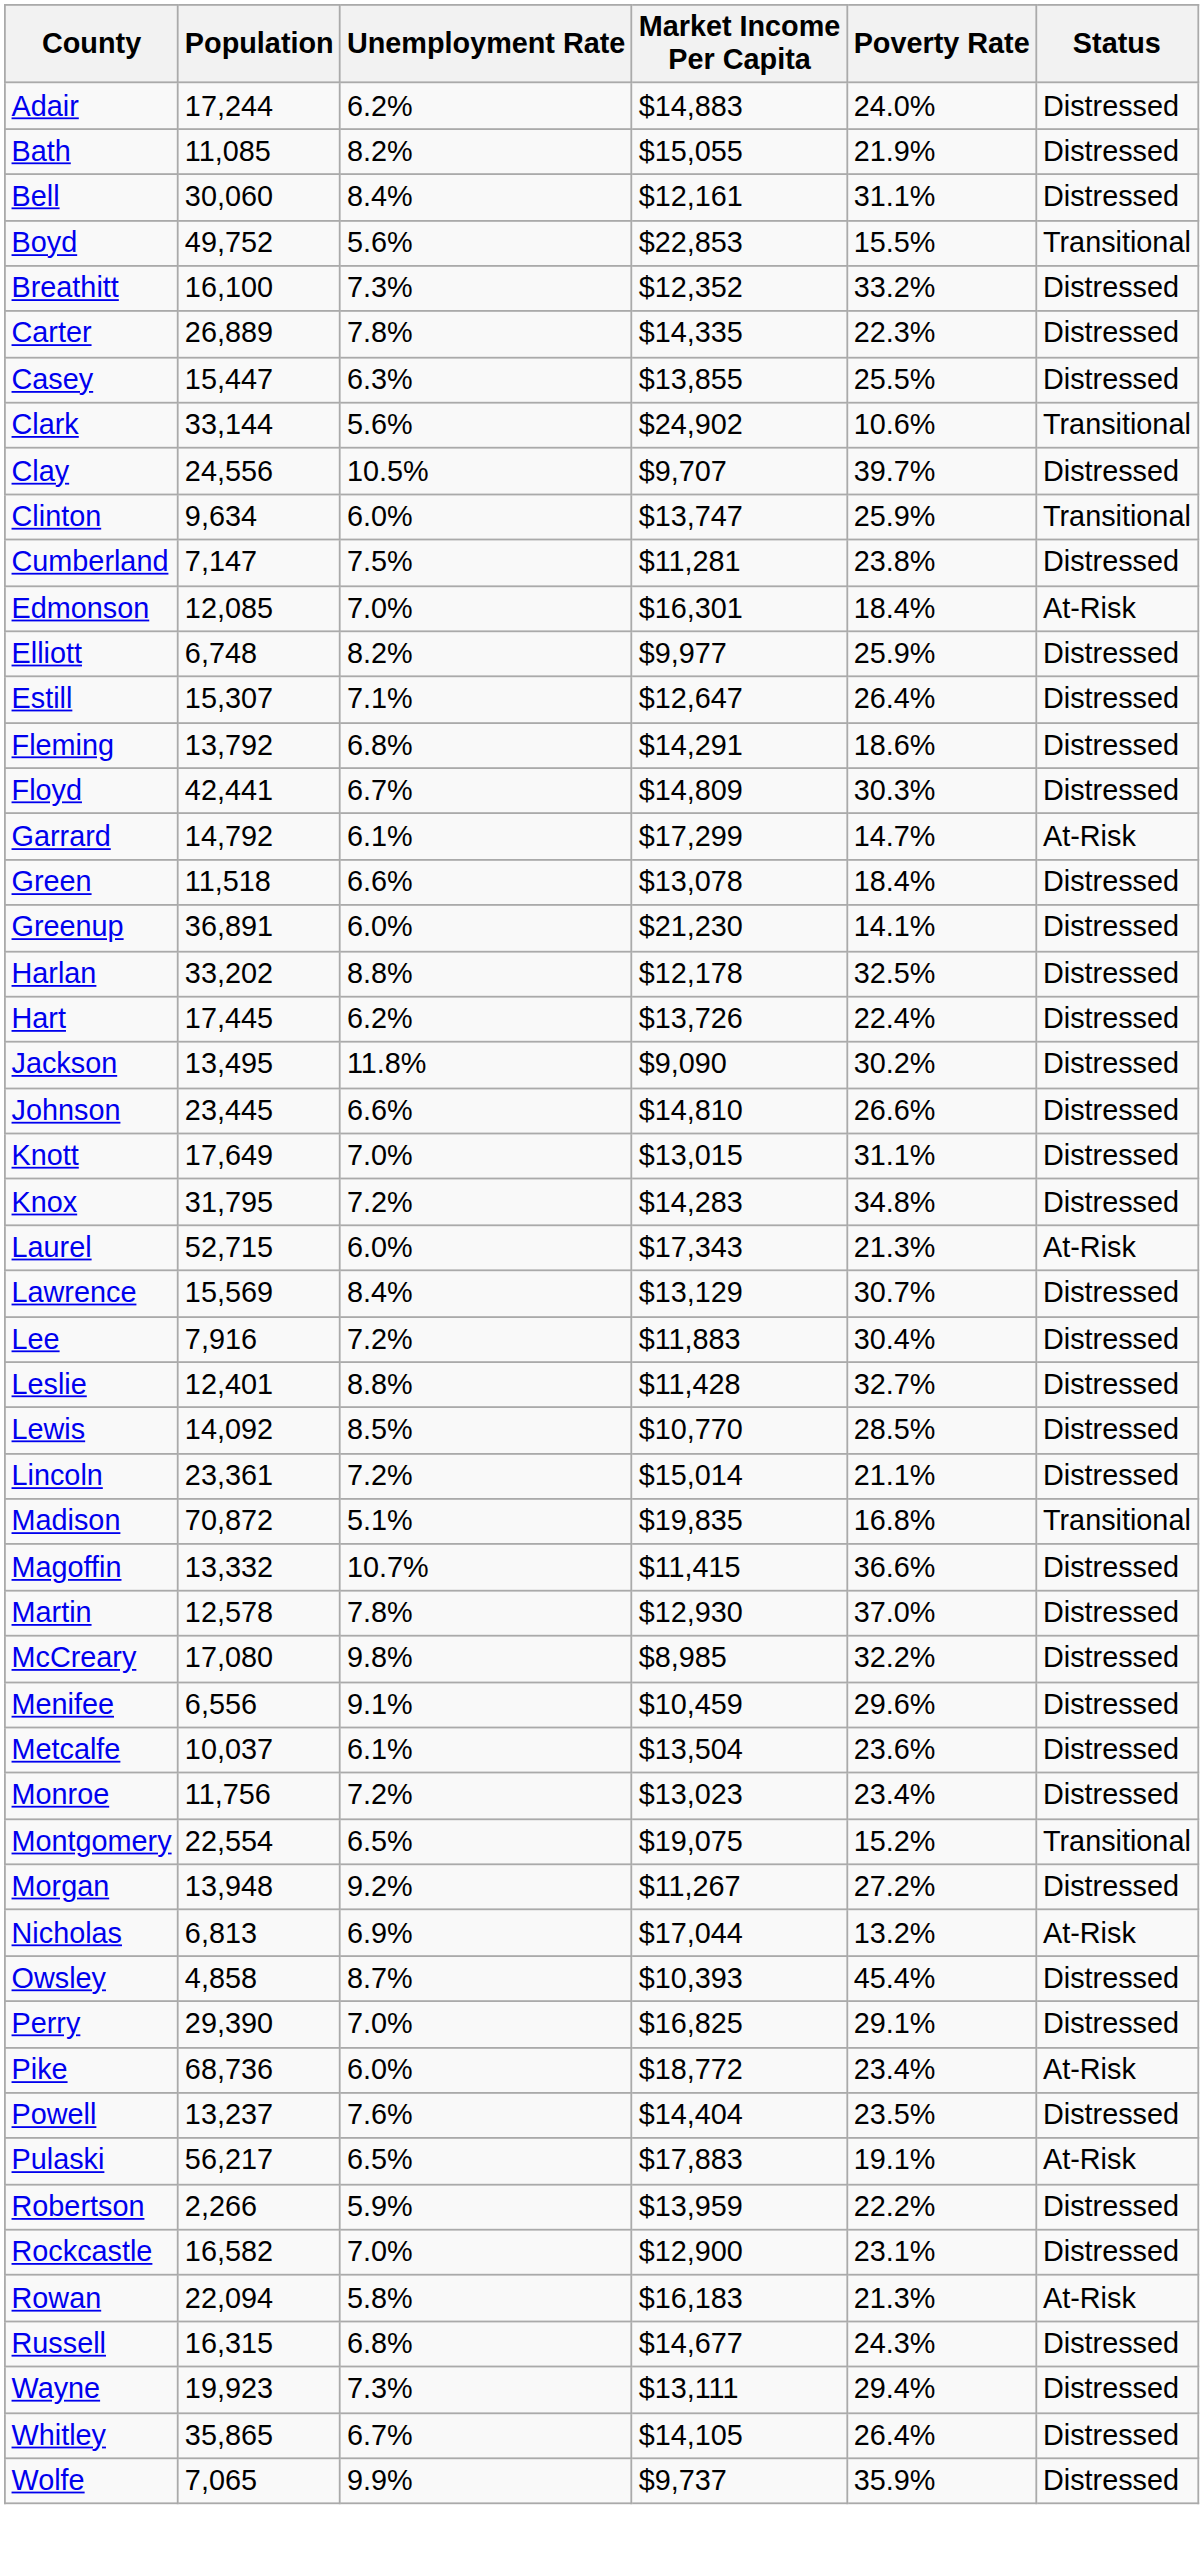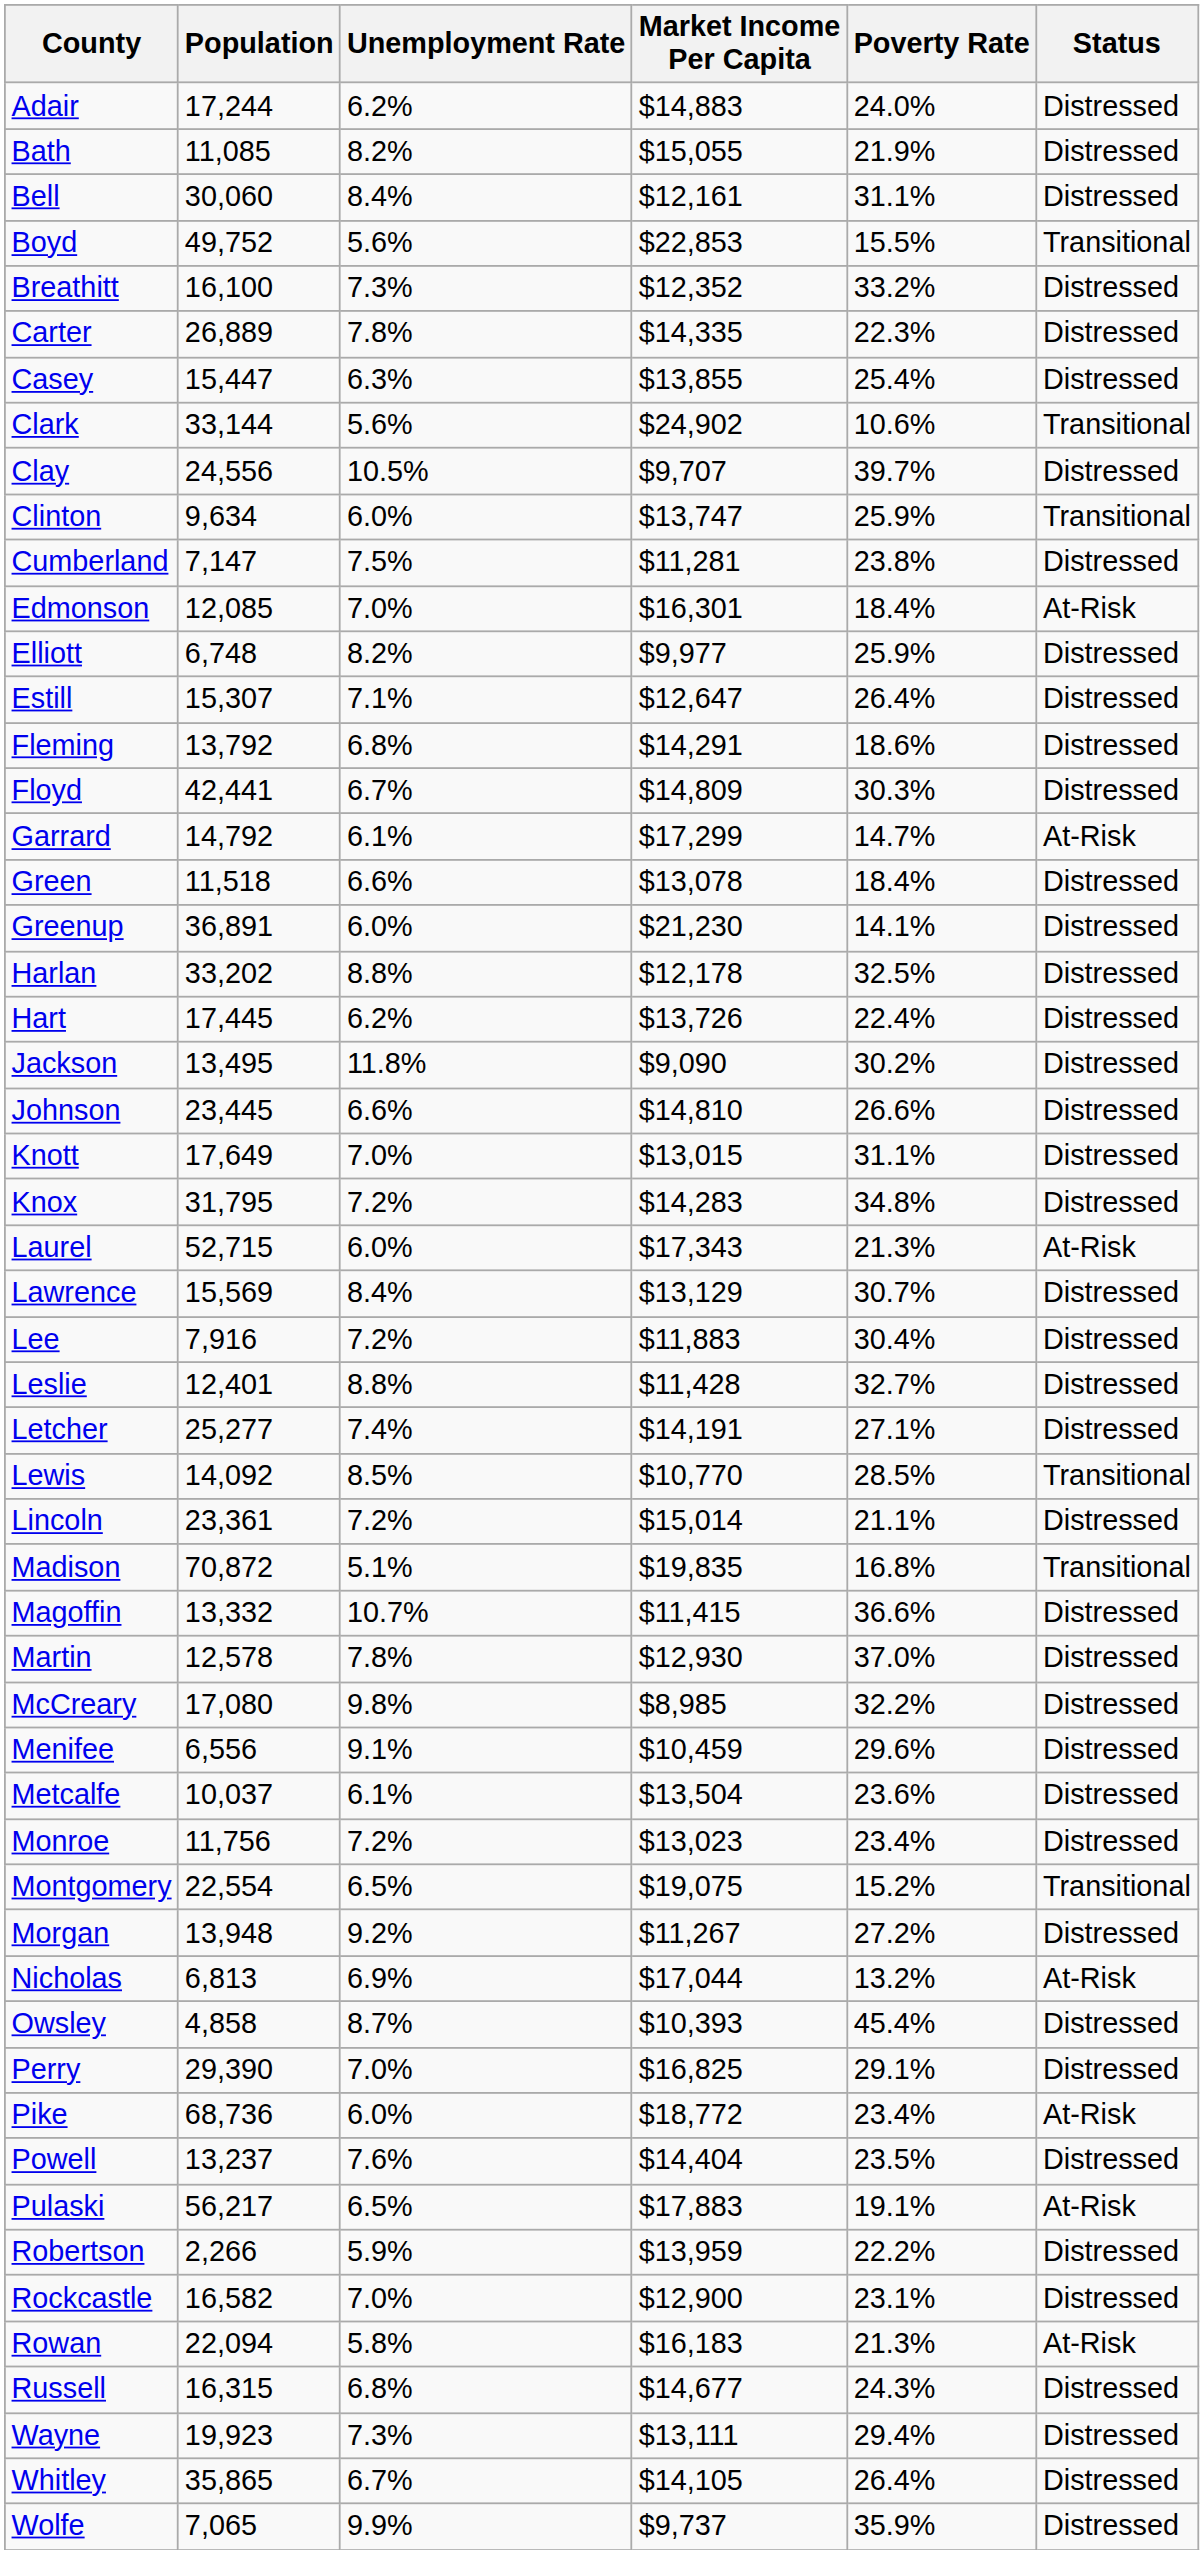 <table class="wikitable sortable">
 <tr>
 <th>County</th>
 <th>Population</th>
 <th>Unemployment Rate</th>
 <th>Market Income<br> Per Capita</th>
 <th>Poverty Rate</th>
 <th>Status</th>
 </tr>
 <tr>
 <td><a href='#'>Adair</a></td>
 <td>17,244</td>
 <td>6.2%</td>
 <td>$14,883</td>
 <td>24.0%</td>
 <td>Distressed</td>
 </tr>
 <tr>
 <td><a href='#'>Bath</a></td>
 <td>11,085</td>
 <td>8.2%</td>
 <td>$15,055</td>
 <td>21.9%</td>
 <td>Distressed</td>
 </tr>
 <tr>
 <td><a href='#'>Bell</a></td>
 <td>30,060</td>
 <td>8.4%</td>
 <td>$12,161</td>
 <td>31.1%</td>
 <td>Distressed</td>
 </tr>
 <tr>
 <td><a href='#'>Boyd</a></td>
 <td>49,752</td>
 <td>5.6%</td>
 <td>$22,853</td>
 <td>15.5%</td>
 <td>Transitional</td>
 </tr>
 <tr>
 <td><a href='#'>Breathitt</a></td>
 <td>16,100</td>
 <td>7.3%</td>
 <td>$12,352</td>
 <td>33.2%</td>
 <td>Distressed</td>
 </tr>
 <tr>
 <td><a href='#'>Carter</a></td>
 <td>26,889</td>
 <td>7.8%</td>
 <td>$14,335</td>
 <td>22.3%</td>
 <td>Distressed</td>
 </tr>
 <tr>
 <td><a href='#'>Casey</a></td>
 <td>15,447</td>
 <td>6.3%</td>
 <td>$13,855</td>
-<td>25.5%</td>
+<td>25.4%</td>
 <td>Distressed</td>
 </tr>
 <tr>
 <td><a href='#'>Clark</a></td>
 <td>33,144</td>
 <td>5.6%</td>
 <td>$24,902</td>
 <td>10.6%</td>
 <td>Transitional</td>
 </tr>
 <tr>
 <td><a href='#'>Clay</a></td>
 <td>24,556</td>
 <td>10.5%</td>
 <td>$9,707</td>
 <td>39.7%</td>
 <td>Distressed</td>
 </tr>
 <tr>
 <td><a href='#'>Clinton</a></td>
 <td>9,634</td>
 <td>6.0%</td>
 <td>$13,747</td>
 <td>25.9%</td>
 <td>Transitional</td>
 </tr>
 <tr>
 <td><a href='#'>Cumberland</a></td>
 <td>7,147</td>
 <td>7.5%</td>
 <td>$11,281</td>
 <td>23.8%</td>
 <td>Distressed</td>
 </tr>
 <tr>
 <td><a href='#'>Edmonson</a></td>
 <td>12,085</td>
 <td>7.0%</td>
 <td>$16,301</td>
 <td>18.4%</td>
 <td>At-Risk</td>
 </tr>
 <tr>
 <td><a href='#'>Elliott</a></td>
 <td>6,748</td>
 <td>8.2%</td>
 <td>$9,977</td>
 <td>25.9%</td>
 <td>Distressed</td>
 </tr>
 <tr>
 <td><a href='#'>Estill</a></td>
 <td>15,307</td>
 <td>7.1%</td>
 <td>$12,647</td>
 <td>26.4%</td>
 <td>Distressed</td>
 </tr>
 <tr>
 <td><a href='#'>Fleming</a></td>
 <td>13,792</td>
 <td>6.8%</td>
 <td>$14,291</td>
 <td>18.6%</td>
 <td>Distressed</td>
 </tr>
 <tr>
 <td><a href='#'>Floyd</a></td>
 <td>42,441</td>
 <td>6.7%</td>
 <td>$14,809</td>
 <td>30.3%</td>
 <td>Distressed</td>
 </tr>
 <tr>
 <td><a href='#'>Garrard</a></td>
 <td>14,792</td>
 <td>6.1%</td>
 <td>$17,299</td>
 <td>14.7%</td>
 <td>At-Risk</td>
 </tr>
 <tr>
 <td><a href='#'>Green</a></td>
 <td>11,518</td>
 <td>6.6%</td>
 <td>$13,078</td>
 <td>18.4%</td>
 <td>Distressed</td>
 </tr>
 <tr>
 <td><a href='#'>Greenup</a></td>
 <td>36,891</td>
 <td>6.0%</td>
 <td>$21,230</td>
 <td>14.1%</td>
 <td>Distressed</td>
 </tr>
 <tr>
 <td><a href='#'>Harlan</a></td>
 <td>33,202</td>
 <td>8.8%</td>
 <td>$12,178</td>
 <td>32.5%</td>
 <td>Distressed</td>
 </tr>
 <tr>
 <td><a href='#'>Hart</a></td>
 <td>17,445</td>
 <td>6.2%</td>
 <td>$13,726</td>
 <td>22.4%</td>
 <td>Distressed</td>
 </tr>
 <tr>
 <td><a href='#'>Jackson</a></td>
 <td>13,495</td>
 <td>11.8%</td>
 <td>$9,090</td>
 <td>30.2%</td>
 <td>Distressed</td>
 </tr>
 <tr>
 <td><a href='#'>Johnson</a></td>
 <td>23,445</td>
 <td>6.6%</td>
 <td>$14,810</td>
 <td>26.6%</td>
 <td>Distressed</td>
 </tr>
 <tr>
 <td><a href='#'>Knott</a></td>
 <td>17,649</td>
 <td>7.0%</td>
 <td>$13,015</td>
 <td>31.1%</td>
 <td>Distressed</td>
 </tr>
 <tr>
 <td><a href='#'>Knox</a></td>
 <td>31,795</td>
 <td>7.2%</td>
 <td>$14,283</td>
 <td>34.8%</td>
 <td>Distressed</td>
 </tr>
 <tr>
 <td><a href='#'>Laurel</a></td>
 <td>52,715</td>
 <td>6.0%</td>
 <td>$17,343</td>
 <td>21.3%</td>
 <td>At-Risk</td>
 </tr>
 <tr>
 <td><a href='#'>Lawrence</a></td>
 <td>15,569</td>
 <td>8.4%</td>
 <td>$13,129</td>
 <td>30.7%</td>
 <td>Distressed</td>
 </tr>
 <tr>
 <td><a href='#'>Lee</a></td>
 <td>7,916</td>
 <td>7.2%</td>
 <td>$11,883</td>
 <td>30.4%</td>
 <td>Distressed</td>
 </tr>
 <tr>
 <td><a href='#'>Leslie</a></td>
 <td>12,401</td>
 <td>8.8%</td>
 <td>$11,428</td>
 <td>32.7%</td>
 <td>Distressed</td>
 </tr>
 <tr>
+<td><a href='#'>Letcher</a></td>
+<td>25,277</td>
+<td>7.4%</td>
+<td>$14,191</td>
+<td>27.1%</td>
+<td>Distressed</td>
+</tr>
+<tr>
 <td><a href='#'>Lewis</a></td>
 <td>14,092</td>
 <td>8.5%</td>
 <td>$10,770</td>
 <td>28.5%</td>
-<td>Distressed</td>
+<td>Transitional</td>
 </tr>
 <tr>
 <td><a href='#'>Lincoln</a></td>
 <td>23,361</td>
 <td>7.2%</td>
 <td>$15,014</td>
 <td>21.1%</td>
 <td>Distressed</td>
 </tr>
 <tr>
 <td><a href='#'>Madison</a></td>
 <td>70,872</td>
 <td>5.1%</td>
 <td>$19,835</td>
 <td>16.8%</td>
 <td>Transitional</td>
 </tr>
 <tr>
 <td><a href='#'>Magoffin</a></td>
 <td>13,332</td>
 <td>10.7%</td>
 <td>$11,415</td>
 <td>36.6%</td>
 <td>Distressed</td>
 </tr>
 <tr>
 <td><a href='#'>Martin</a></td>
 <td>12,578</td>
 <td>7.8%</td>
 <td>$12,930</td>
 <td>37.0%</td>
 <td>Distressed</td>
 </tr>
 <tr>
 <td><a href='#'>McCreary</a></td>
 <td>17,080</td>
 <td>9.8%</td>
 <td>$8,985</td>
 <td>32.2%</td>
 <td>Distressed</td>
 </tr>
 <tr>
 <td><a href='#'>Menifee</a></td>
 <td>6,556</td>
 <td>9.1%</td>
 <td>$10,459</td>
 <td>29.6%</td>
 <td>Distressed</td>
 </tr>
 <tr>
 <td><a href='#'>Metcalfe</a></td>
 <td>10,037</td>
 <td>6.1%</td>
 <td>$13,504</td>
 <td>23.6%</td>
 <td>Distressed</td>
 </tr>
 <tr>
 <td><a href='#'>Monroe</a></td>
 <td>11,756</td>
 <td>7.2%</td>
 <td>$13,023</td>
 <td>23.4%</td>
 <td>Distressed</td>
 </tr>
 <tr>
 <td><a href='#'>Montgomery</a></td>
 <td>22,554</td>
 <td>6.5%</td>
 <td>$19,075</td>
 <td>15.2%</td>
 <td>Transitional</td>
 </tr>
 <tr>
 <td><a href='#'>Morgan</a></td>
 <td>13,948</td>
 <td>9.2%</td>
 <td>$11,267</td>
 <td>27.2%</td>
 <td>Distressed</td>
 </tr>
 <tr>
 <td><a href='#'>Nicholas</a></td>
 <td>6,813</td>
 <td>6.9%</td>
 <td>$17,044</td>
 <td>13.2%</td>
 <td>At-Risk</td>
 </tr>
 <tr>
 <td><a href='#'>Owsley</a></td>
 <td>4,858</td>
 <td>8.7%</td>
 <td>$10,393</td>
 <td>45.4%</td>
 <td>Distressed</td>
 </tr>
 <tr>
 <td><a href='#'>Perry</a></td>
 <td>29,390</td>
 <td>7.0%</td>
 <td>$16,825</td>
 <td>29.1%</td>
 <td>Distressed</td>
 </tr>
 <tr>
 <td><a href='#'>Pike</a></td>
 <td>68,736</td>
 <td>6.0%</td>
 <td>$18,772</td>
 <td>23.4%</td>
 <td>At-Risk</td>
 </tr>
 <tr>
 <td><a href='#'>Powell</a></td>
 <td>13,237</td>
 <td>7.6%</td>
 <td>$14,404</td>
 <td>23.5%</td>
 <td>Distressed</td>
 </tr>
 <tr>
 <td><a href='#'>Pulaski</a></td>
 <td>56,217</td>
 <td>6.5%</td>
 <td>$17,883</td>
 <td>19.1%</td>
 <td>At-Risk</td>
 </tr>
 <tr>
 <td><a href='#'>Robertson</a></td>
 <td>2,266</td>
 <td>5.9%</td>
 <td>$13,959</td>
 <td>22.2%</td>
 <td>Distressed</td>
 </tr>
 <tr>
 <td><a href='#'>Rockcastle</a></td>
 <td>16,582</td>
 <td>7.0%</td>
 <td>$12,900</td>
 <td>23.1%</td>
 <td>Distressed</td>
 </tr>
 <tr>
 <td><a href='#'>Rowan</a></td>
 <td>22,094</td>
 <td>5.8%</td>
 <td>$16,183</td>
 <td>21.3%</td>
 <td>At-Risk</td>
 </tr>
 <tr>
 <td><a href='#'>Russell</a></td>
 <td>16,315</td>
 <td>6.8%</td>
 <td>$14,677</td>
 <td>24.3%</td>
 <td>Distressed</td>
 </tr>
 <tr>
 <td><a href='#'>Wayne</a></td>
 <td>19,923</td>
 <td>7.3%</td>
 <td>$13,111</td>
 <td>29.4%</td>
 <td>Distressed</td>
 </tr>
 <tr>
 <td><a href='#'>Whitley</a></td>
 <td>35,865</td>
 <td>6.7%</td>
 <td>$14,105</td>
 <td>26.4%</td>
 <td>Distressed</td>
 </tr>
 <tr>
 <td><a href='#'>Wolfe</a></td>
 <td>7,065</td>
 <td>9.9%</td>
 <td>$9,737</td>
 <td>35.9%</td>
 <td>Distressed</td>
 </tr>
 </table>
